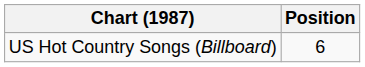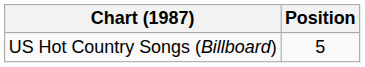 <table class="wikitable">
 <tr>
 <th>Chart (1987)</th>
 <th>Position</th>
 </tr>
 <tr>
 <td>US Hot Country Songs (<em>Billboard</em>)</td>
-<td align="center">6</td>
+<td align="center">5</td>
 </tr>
 </table>
